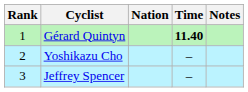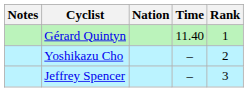 <table class="wikitable sortable" style="text-align:center">
 <tr>
-<th>Rank</th>
+<th>Notes</th>
 <th>Cyclist</th>
 <th>Nation</th>
 <th>Time</th>
-<th>Notes</th>
+<th>Rank</th>
 </tr>
 <tr bgcolor=bbf3bb>
-<td>1</td>
+<td></td>
 <td align=left data-sort-value="Quintyn, Gérard"><a href='#'>Gérard Quintyn</a></td>
 <td align=left></td>
-<td><strong>11.40</strong></td>
-<td></td>
+<td>11.40</td>
+<td>1</td>
 </tr>
 <tr bgcolor=bbf3ff>
-<td>2</td>
+<td></td>
 <td align=left data-sort-value="Cho, Yoshikazu"><a href='#'>Yoshikazu Cho</a></td>
 <td align=left></td>
 <td>–</td>
-<td></td>
+<td>2</td>
 </tr>
 <tr bgcolor=bbf3ff>
-<td>3</td>
+<td></td>
 <td align=left data-sort-value="Spencer, Jeffrey"><a href='#'>Jeffrey Spencer</a></td>
 <td align=left></td>
 <td>–</td>
-<td></td>
+<td>3</td>
 </tr>
 </table>
